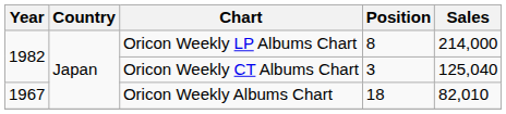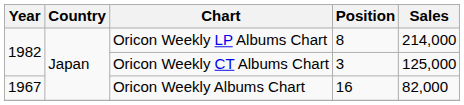 <table class="wikitable">
 <tr>
 <th>Year</th>
 <th>Country</th>
 <th>Chart</th>
 <th>Position</th>
 <th>Sales</th>
 </tr>
 <tr>
 <td rowspan=2>1982</td>
 <td rowspan=3>Japan</td>
 <td>Oricon Weekly <a href='#'>LP</a> Albums Chart</td>
 <td>8</td>
 <td rowspan=1>214,000</td>
 </tr>
 <tr>
 <td>Oricon Weekly <a href='#'>CT</a> Albums Chart</td>
 <td>3</td>
-<td rowspan=1>125,040</td>
+<td rowspan=1>125,000</td>
 </tr>
 <tr>
 <td>1967</td>
 <td>Oricon Weekly Albums Chart</td>
-<td>18</td>
-<td>82,010</td>
+<td>16</td>
+<td>82,000</td>
 </tr>
 <tr>
 </tr>
 </table>
